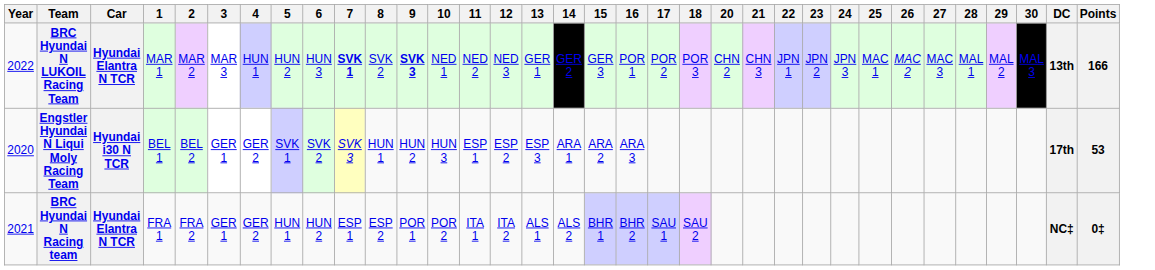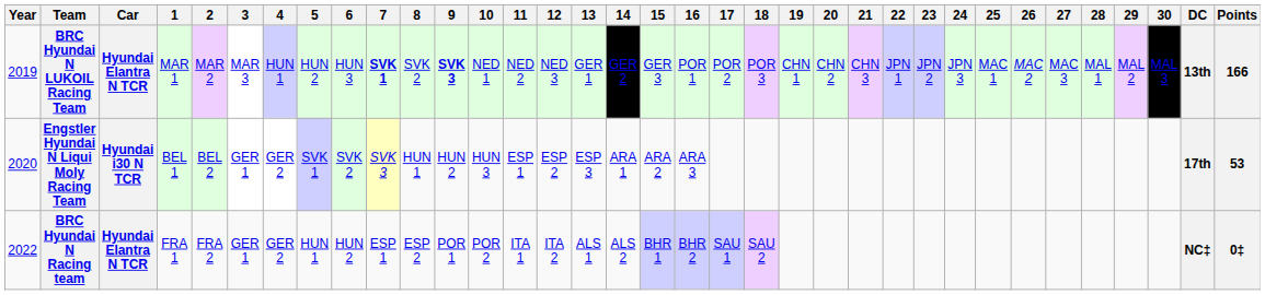 <table class="wikitable" style="text-align:center; font-size:85%">
 <tr>
 <th>Year</th>
 <th>Team</th>
 <th>Car</th>
 <th>1</th>
 <th>2</th>
 <th>3</th>
 <th>4</th>
 <th>5</th>
 <th>6</th>
 <th>7</th>
 <th>8</th>
 <th>9</th>
 <th>10</th>
 <th>11</th>
 <th>12</th>
 <th>13</th>
 <th>14</th>
 <th>15</th>
 <th>16</th>
 <th>17</th>
 <th>18</th>
+<th>19</th>
 <th>20</th>
 <th>21</th>
 <th>22</th>
 <th>23</th>
 <th>24</th>
 <th>25</th>
 <th>26</th>
 <th>27</th>
 <th>28</th>
 <th>29</th>
 <th>30</th>
 <th>DC</th>
 <th>Points</th>
 </tr>
 <tr>
-<td><a href='#'>2022</a></td>
+<td><a href='#'>2019</a></td>
 <th><a href='#'>BRC Hyundai N LUKOIL Racing Team</a></th>
 <th><a href='#'>Hyundai Elantra N TCR</a></th>
 <td style="background:#DFFFDF;"><a href='#'>MAR<br>1</a><br></td>
 <td style="background:#EFCFFF;"><a href='#'>MAR<br>2</a><br></td>
 <td style="background:#FFFFFF;"><a href='#'>MAR<br>3</a><br></td>
 <td style="background:#CFCFFF;"><a href='#'>HUN<br>1</a><br></td>
 <td style="background:#DFFFDF;"><a href='#'>HUN<br>2</a><br></td>
 <td style="background:#DFFFDF;"><a href='#'>HUN<br>3</a><br></td>
 <td style="background:#DFFFDF;"><strong><a href='#'>SVK<br>1</a></strong><br></td>
 <td style="background:#DFFFDF;"><a href='#'>SVK<br>2</a><br></td>
 <td style="background:#DFFFDF;"><strong><a href='#'>SVK<br>3</a></strong><br></td>
 <td style="background:#DFFFDF;"><a href='#'>NED<br>1</a><br></td>
 <td style="background:#DFFFDF;"><a href='#'>NED<br>2</a><br></td>
 <td style="background:#DFFFDF;"><a href='#'>NED<br>3</a><br></td>
 <td style="background:#DFFFDF;"><a href='#'>GER<br>1</a><br></td>
 <td style="background:black; color:white"><a href='#'><span>GER<br>2</span></a><br></td>
 <td style="background:#DFFFDF;"><a href='#'>GER<br>3</a><br></td>
 <td style="background:#DFFFDF;"><a href='#'>POR<br>1</a><br></td>
 <td style="background:#DFFFDF;"><a href='#'>POR<br>2</a><br></td>
 <td style="background:#EFCFFF;"><a href='#'>POR<br>3</a><br></td>
+<td style="background:#DFFFDF;"><a href='#'>CHN<br>1</a><br></td>
 <td style="background:#DFFFDF;"><a href='#'>CHN<br>2</a><br></td>
 <td style="background:#EFCFFF;"><a href='#'>CHN<br>3</a><br></td>
 <td style="background:#CFCFFF;"><a href='#'>JPN<br>1</a><br></td>
 <td style="background:#CFCFFF;"><a href='#'>JPN<br>2</a><br></td>
 <td style="background:#DFFFDF;"><a href='#'>JPN<br>3</a><br></td>
 <td style="background:#DFFFDF;"><a href='#'>MAC<br>1</a><br></td>
 <td style="background:#DFFFDF;"><em><a href='#'>MAC<br>2</a></em><br></td>
 <td style="background:#DFFFDF;"><a href='#'>MAC<br>3</a><br></td>
 <td style="background:#DFFFDF;"><a href='#'>MAL<br>1</a><br></td>
 <td style="background:#EFCFFF;"><a href='#'>MAL<br>2</a><br></td>
 <td style="background:black; color:white"><a href='#'><span>MAL<br>3</span></a><br></td>
 <th>13th</th>
 <th>166</th>
 </tr>
 <tr>
 <td><a href='#'>2020</a></td>
 <th><a href='#'>Engstler Hyundai N Liqui Moly Racing Team</a></th>
 <th><a href='#'>Hyundai i30 N TCR</a></th>
 <td style="background:#DFFFDF;"><a href='#'>BEL<br>1</a><br></td>
 <td style="background:#DFFFDF;"><a href='#'>BEL<br>2</a><br></td>
 <td style="background:#FFFFFF;"><a href='#'>GER<br>1</a><br></td>
 <td style="background:#FFFFFF;"><a href='#'>GER<br>2</a><br></td>
 <td style="background:#CFCFFF;"><a href='#'>SVK<br>1</a><br></td>
 <td style="background:#DFFFDF;"><a href='#'>SVK<br>2</a><br></td>
 <td style="background:#FFFFBF;"><em><a href='#'>SVK<br>3</a></em><br></td>
 <td><a href='#'>HUN<br>1</a></td>
 <td><a href='#'>HUN<br>2</a></td>
 <td><a href='#'>HUN<br>3</a></td>
 <td><a href='#'>ESP<br>1</a></td>
 <td><a href='#'>ESP<br>2</a></td>
 <td><a href='#'>ESP<br>3</a></td>
 <td><a href='#'>ARA<br>1</a></td>
 <td><a href='#'>ARA<br>2</a></td>
 <td><a href='#'>ARA<br>3</a></td>
 <td></td>
 <td></td>
 <td></td>
 <td></td>
 <td></td>
 <td></td>
 <td></td>
 <td></td>
 <td></td>
 <td></td>
 <td></td>
 <td></td>
 <td></td>
+<td></td>
 <th>17th</th>
 <th>53</th>
 </tr>
 <tr>
-<td><a href='#'>2021</a></td>
+<td><a href='#'>2022</a></td>
 <th><a href='#'>BRC Hyundai N Racing team</a></th>
 <th><a href='#'>Hyundai Elantra N TCR</a></th>
 <td><a href='#'>FRA<br>1</a></td>
 <td><a href='#'>FRA<br>2</a></td>
 <td><a href='#'>GER<br>1</a></td>
 <td><a href='#'>GER<br>2</a></td>
 <td><a href='#'>HUN<br>1</a></td>
 <td><a href='#'>HUN<br>2</a></td>
 <td><a href='#'>ESP<br>1</a></td>
 <td><a href='#'>ESP<br>2</a></td>
 <td><a href='#'>POR<br>1</a></td>
 <td><a href='#'>POR<br>2</a></td>
 <td><a href='#'>ITA<br>1</a></td>
 <td><a href='#'>ITA<br>2</a></td>
 <td><a href='#'>ALS<br>1</a></td>
 <td><a href='#'>ALS<br>2</a></td>
 <td style="background:#CFCFFF;"><a href='#'>BHR<br>1</a><br></td>
 <td style="background:#CFCFFF;"><a href='#'>BHR<br>2</a><br></td>
 <td style="background:#CFCFFF;"><a href='#'>SAU<br>1</a><br></td>
 <td style="background:#EFCFFF;"><a href='#'>SAU<br>2</a><br></td>
 <td></td>
 <td></td>
 <td></td>
 <td></td>
 <td></td>
 <td></td>
 <td></td>
 <td></td>
 <td></td>
 <td></td>
 <td></td>
+<td></td>
 <th>NC‡</th>
 <th>0‡</th>
 </tr>
 </table>
